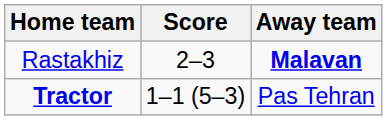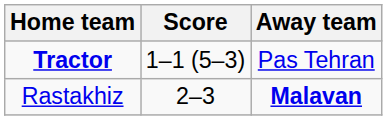 <table class="wikitable" style="text-align: center">
 <tr>
 <th>Home team</th>
 <th>Score</th>
 <th>Away team</th>
 </tr>
 <tr>
+<td><strong><a href='#'>Tractor</a></strong></td>
+<td>1–1 (5–3)</td>
+<td><a href='#'>Pas Tehran</a></td>
+</tr>
+<tr>
 <td><a href='#'>Rastakhiz</a></td>
 <td>2–3</td>
 <td><strong><a href='#'>Malavan</a></strong></td>
 </tr>
-<tr>
-<td><strong><a href='#'>Tractor</a></strong></td>
-<td>1–1 (5–3)</td>
-<td><a href='#'>Pas Tehran</a></td>
-</tr>
 </table>
